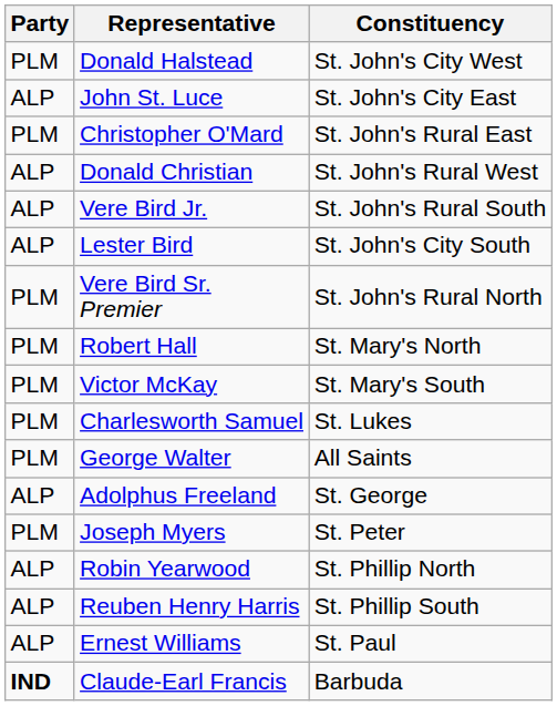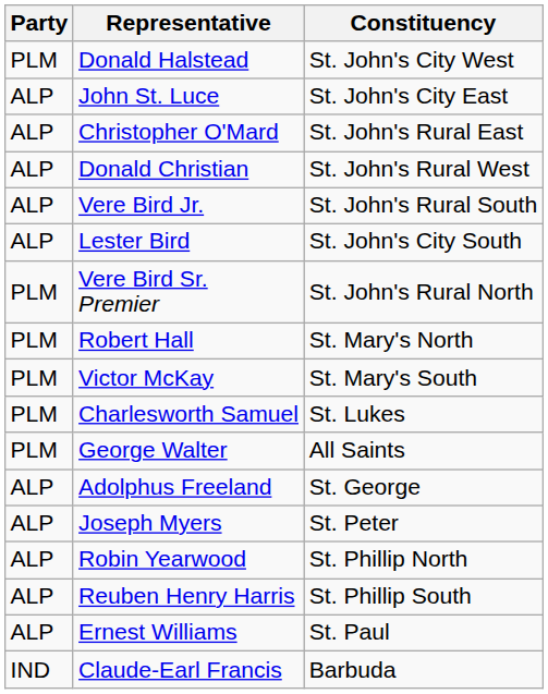 <table class="wikitable">
 <tr>
 <th><strong>Party</strong></th>
 <th><strong>Representative</strong></th>
 <th><strong>Constituency</strong></th>
 </tr>
 <tr>
 <td>PLM</td>
 <td><a href='#'>Donald Halstead</a></td>
 <td>St. John's City West</td>
 </tr>
 <tr>
 <td>ALP</td>
 <td><a href='#'>John St. Luce</a></td>
 <td>St. John's City East</td>
 </tr>
 <tr>
-<td>PLM</td>
+<td>ALP</td>
 <td><a href='#'>Christopher O'Mard</a></td>
 <td>St. John's Rural East</td>
 </tr>
 <tr>
 <td>ALP</td>
 <td><a href='#'>Donald Christian</a></td>
 <td>St. John's Rural West</td>
 </tr>
 <tr>
 <td>ALP</td>
 <td><a href='#'>Vere Bird Jr.</a></td>
 <td>St. John's Rural South</td>
 </tr>
 <tr>
 <td>ALP</td>
 <td><a href='#'>Lester Bird</a></td>
 <td>St. John's City South</td>
 </tr>
 <tr>
 <td>PLM</td>
 <td><a href='#'>Vere Bird Sr.</a><br><em>Premier</em></td>
 <td>St. John's Rural North</td>
 </tr>
 <tr>
 <td>PLM</td>
 <td><a href='#'>Robert Hall</a></td>
 <td>St. Mary's North</td>
 </tr>
 <tr>
 <td>PLM</td>
 <td><a href='#'>Victor McKay</a></td>
 <td>St. Mary's South</td>
 </tr>
 <tr>
 <td>PLM</td>
 <td><a href='#'>Charlesworth Samuel</a></td>
 <td>St. Lukes</td>
 </tr>
 <tr>
 <td>PLM</td>
 <td><a href='#'>George Walter</a></td>
 <td>All Saints</td>
 </tr>
 <tr>
 <td>ALP</td>
 <td><a href='#'>Adolphus Freeland</a></td>
 <td>St. George</td>
 </tr>
 <tr>
-<td>PLM</td>
+<td>ALP</td>
 <td><a href='#'>Joseph Myers</a></td>
 <td>St. Peter</td>
 </tr>
 <tr>
 <td>ALP</td>
 <td><a href='#'>Robin Yearwood</a></td>
 <td>St. Phillip North</td>
 </tr>
 <tr>
 <td>ALP</td>
 <td><a href='#'>Reuben Henry Harris</a></td>
 <td>St. Phillip South</td>
 </tr>
 <tr>
 <td>ALP</td>
 <td><a href='#'>Ernest Williams</a></td>
 <td>St. Paul</td>
 </tr>
 <tr>
-<td><strong>IND</strong></td>
+<td>IND</td>
 <td><a href='#'>Claude-Earl Francis</a></td>
 <td>Barbuda</td>
 </tr>
 </table>
